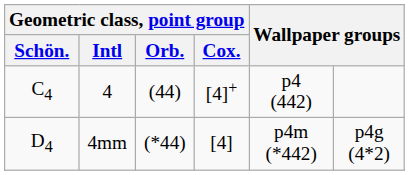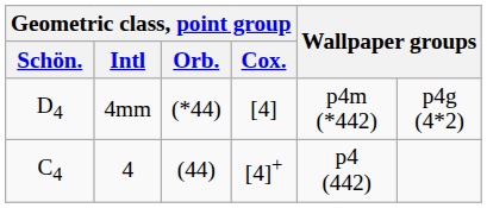 <table class="wikitable">
 <tr>
 <th colspan=4>Geometric class, <a href='#'>point group</a></th>
 <th rowspan=2 colspan=2>Wallpaper groups</th>
 </tr>
 <tr align=center>
 <th><a href='#'>Schön.</a></th>
 <th><a href='#'>Intl</a></th>
 <th><a href='#'>Orb.</a></th>
 <th><a href='#'>Cox.</a></th>
 </tr>
 <tr align=center>
+<td>D<sub>4</sub></td>
+<td>4mm</td>
+<td>(*44)</td>
+<td>[4]</td>
+<td>p4m<br>(*442)</td>
+<td>p4g<br>(4*2)</td>
+</tr>
+<tr align=center>
 <td>C<sub>4</sub></td>
 <td>4</td>
 <td>(44)</td>
 <td>[4]<sup>+</sup></td>
 <td>p4<br>(442)</td>
 <td> </td>
 </tr>
-<tr align=center>
-<td>D<sub>4</sub></td>
-<td>4mm</td>
-<td>(*44)</td>
-<td>[4]</td>
-<td>p4m<br>(*442)</td>
-<td>p4g<br>(4*2)</td>
-</tr>
 </table>
